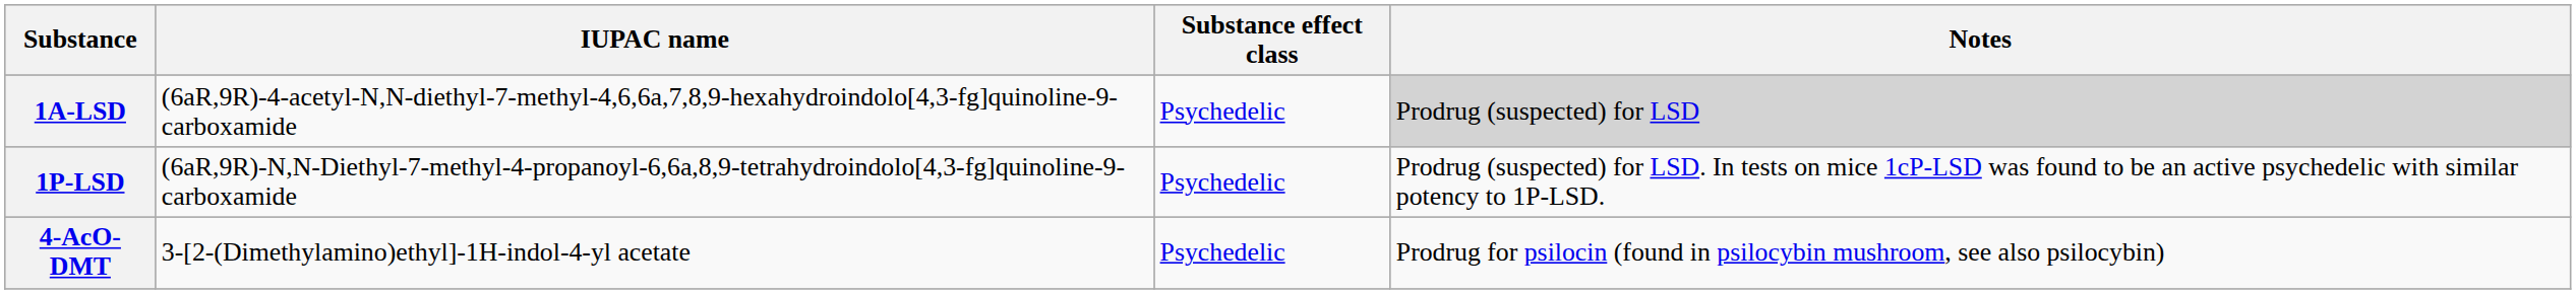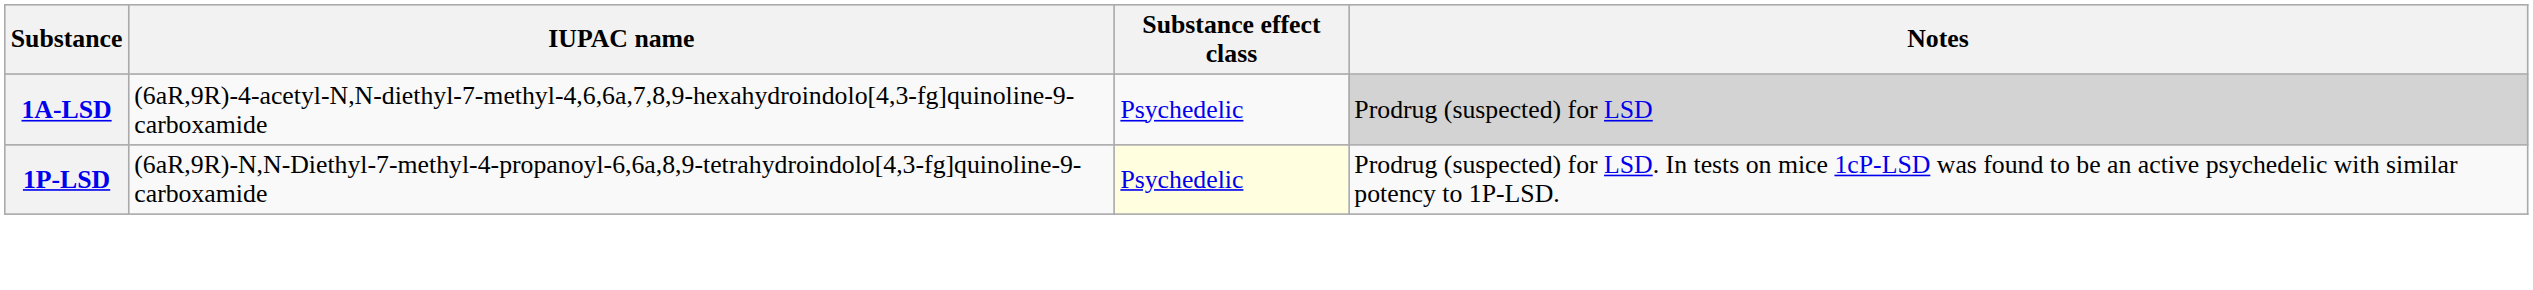 <table class="wikitable sortable">
 <tr>
 <th>Substance</th>
 <th>IUPAC name</th>
 <th>Substance effect class</th>
 <th>Notes</th>
 </tr>
 <tr>
 <th><a href='#'>1A-LSD</a></th>
 <td>(6aR,9R)-4-acetyl-N,N-diethyl-7-methyl-4,6,6a,7,8,9-hexahydroindolo[4,3-fg]quinoline-9-carboxamide</td>
 <td><a href='#'>Psychedelic</a></td>
 <td style="background: lightgrey;">Prodrug (suspected) for <a href='#'>LSD</a></td>
 </tr>
 <tr>
 <th><a href='#'>1P-LSD</a></th>
 <td>(6aR,9R)-N,N-Diethyl-7-methyl-4-propanoyl-6,6a,8,9-tetrahydroindolo[4,3-fg]quinoline-9-carboxamide</td>
-<td><a href='#'>Psychedelic</a></td>
+<td style="background: lightyellow;"><a href='#'>Psychedelic</a></td>
 <td>Prodrug (suspected) for <a href='#'>LSD</a>. In tests on mice <a href='#'>1cP-LSD</a> was found to be an active psychedelic with similar potency to 1P-LSD.</td>
 </tr>
-<tr>
-<th><a href='#'>4-AcO-DMT</a></th>
-<td>3-[2-(Dimethylamino)ethyl]-1H-indol-4-yl acetate</td>
-<td><a href='#'>Psychedelic</a></td>
-<td>Prodrug for <a href='#'>psilocin</a> (found in <a href='#'>psilocybin mushroom</a>, see also psilocybin)</td>
-</tr>
 </table>
